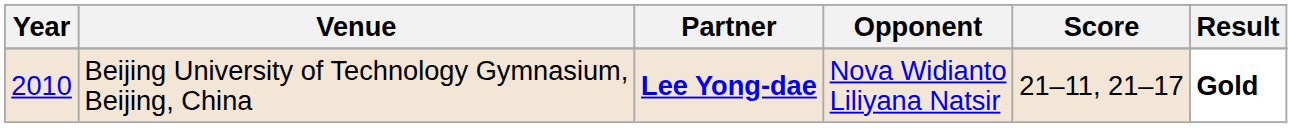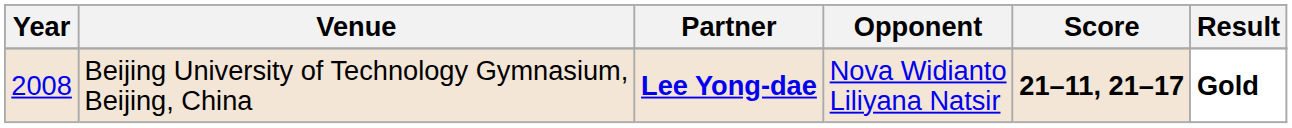 <table class="sortable wikitable" style="font-size: 90%;">
 <tr>
 <th>Year</th>
 <th>Venue</th>
 <th>Partner</th>
 <th>Opponent</th>
 <th>Score</th>
 <th>Result</th>
 </tr>
 <tr>
 </tr>
 <tr style="background:#F3E6D7">
-<td align="center"><a href='#'>2010</a></td>
+<td align="center"><a href='#'>2008</a></td>
 <td align="left">Beijing University of Technology Gymnasium,<br>Beijing, China</td>
 <td align="left"><strong> <a href='#'>Lee Yong-dae</a></strong></td>
 <td align="left"> <a href='#'>Nova Widianto</a><br> <a href='#'>Liliyana Natsir</a></td>
-<td align="left">21–11, 21–17</td>
+<td align="left"><strong>21–11, 21–17</strong></td>
 <td style="text-align:left; background:white"> <strong>Gold</strong></td>
 </tr>
 </table>
